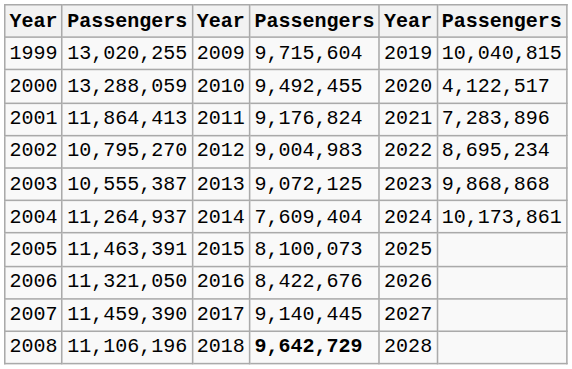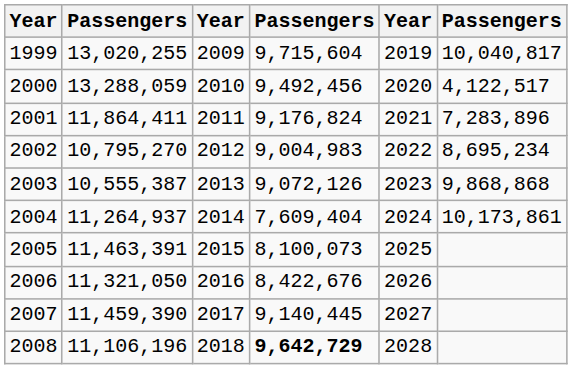 <table class="wikitable">
 <tr>
 <th>Year</th>
 <th>Passengers</th>
 <th>Year</th>
 <th>Passengers</th>
 <th>Year</th>
 <th>Passengers</th>
 </tr>
 <tr>
 <td>1999</td>
 <td>13,020,255</td>
 <td>2009</td>
 <td>9,715,604</td>
 <td>2019</td>
-<td>10,040,815</td>
+<td>10,040,817</td>
 </tr>
 <tr>
 <td>2000</td>
 <td>13,288,059</td>
 <td>2010</td>
-<td>9,492,455</td>
+<td>9,492,456</td>
 <td>2020</td>
 <td>4,122,517</td>
 </tr>
 <tr>
 <td>2001</td>
-<td>11,864,413</td>
+<td>11,864,411</td>
 <td>2011</td>
 <td>9,176,824</td>
 <td>2021</td>
 <td>7,283,896</td>
 </tr>
 <tr>
 <td>2002</td>
 <td>10,795,270</td>
 <td>2012</td>
 <td>9,004,983</td>
 <td>2022</td>
 <td>8,695,234</td>
 </tr>
 <tr>
 <td>2003</td>
 <td>10,555,387</td>
 <td>2013</td>
-<td>9,072,125</td>
+<td>9,072,126</td>
 <td>2023</td>
 <td>9,868,868</td>
 </tr>
 <tr>
 <td>2004</td>
 <td>11,264,937</td>
 <td>2014</td>
 <td>7,609,404</td>
 <td>2024</td>
 <td>10,173,861</td>
 </tr>
 <tr>
 <td>2005</td>
 <td>11,463,391</td>
 <td>2015</td>
 <td>8,100,073</td>
 <td>2025</td>
 <td></td>
 </tr>
 <tr>
 <td>2006</td>
 <td>11,321,050</td>
 <td>2016</td>
 <td>8,422,676</td>
 <td>2026</td>
 <td></td>
 </tr>
 <tr>
 <td>2007</td>
 <td>11,459,390</td>
 <td>2017</td>
 <td>9,140,445</td>
 <td>2027</td>
 <td></td>
 </tr>
 <tr>
 <td>2008</td>
 <td>11,106,196</td>
 <td>2018</td>
 <td><strong>9,642,729</strong></td>
 <td>2028</td>
 <td></td>
 </tr>
 </table>
